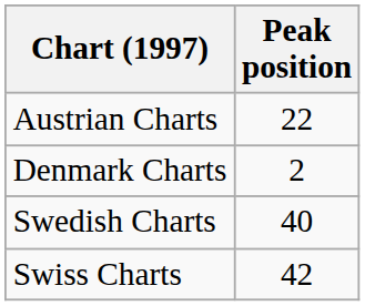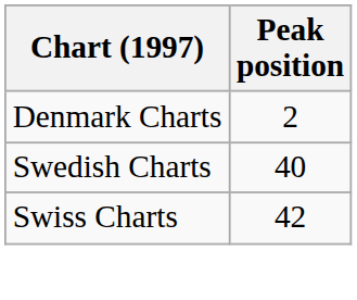 <table class="wikitable sortable">
 <tr>
 <th align="left">Chart (1997)</th>
 <th align="center">Peak<br>position</th>
-</tr>
-<tr>
-<td align="left">Austrian Charts</td>
-<td align="center">22</td>
 </tr>
 <tr>
 <td align="left">Denmark Charts</td>
 <td align="center">2</td>
 </tr>
 <tr>
 <td align="left">Swedish Charts</td>
 <td align="center">40</td>
 </tr>
 <tr>
 <td align="left">Swiss Charts</td>
 <td align="center">42</td>
 </tr>
 </table>
